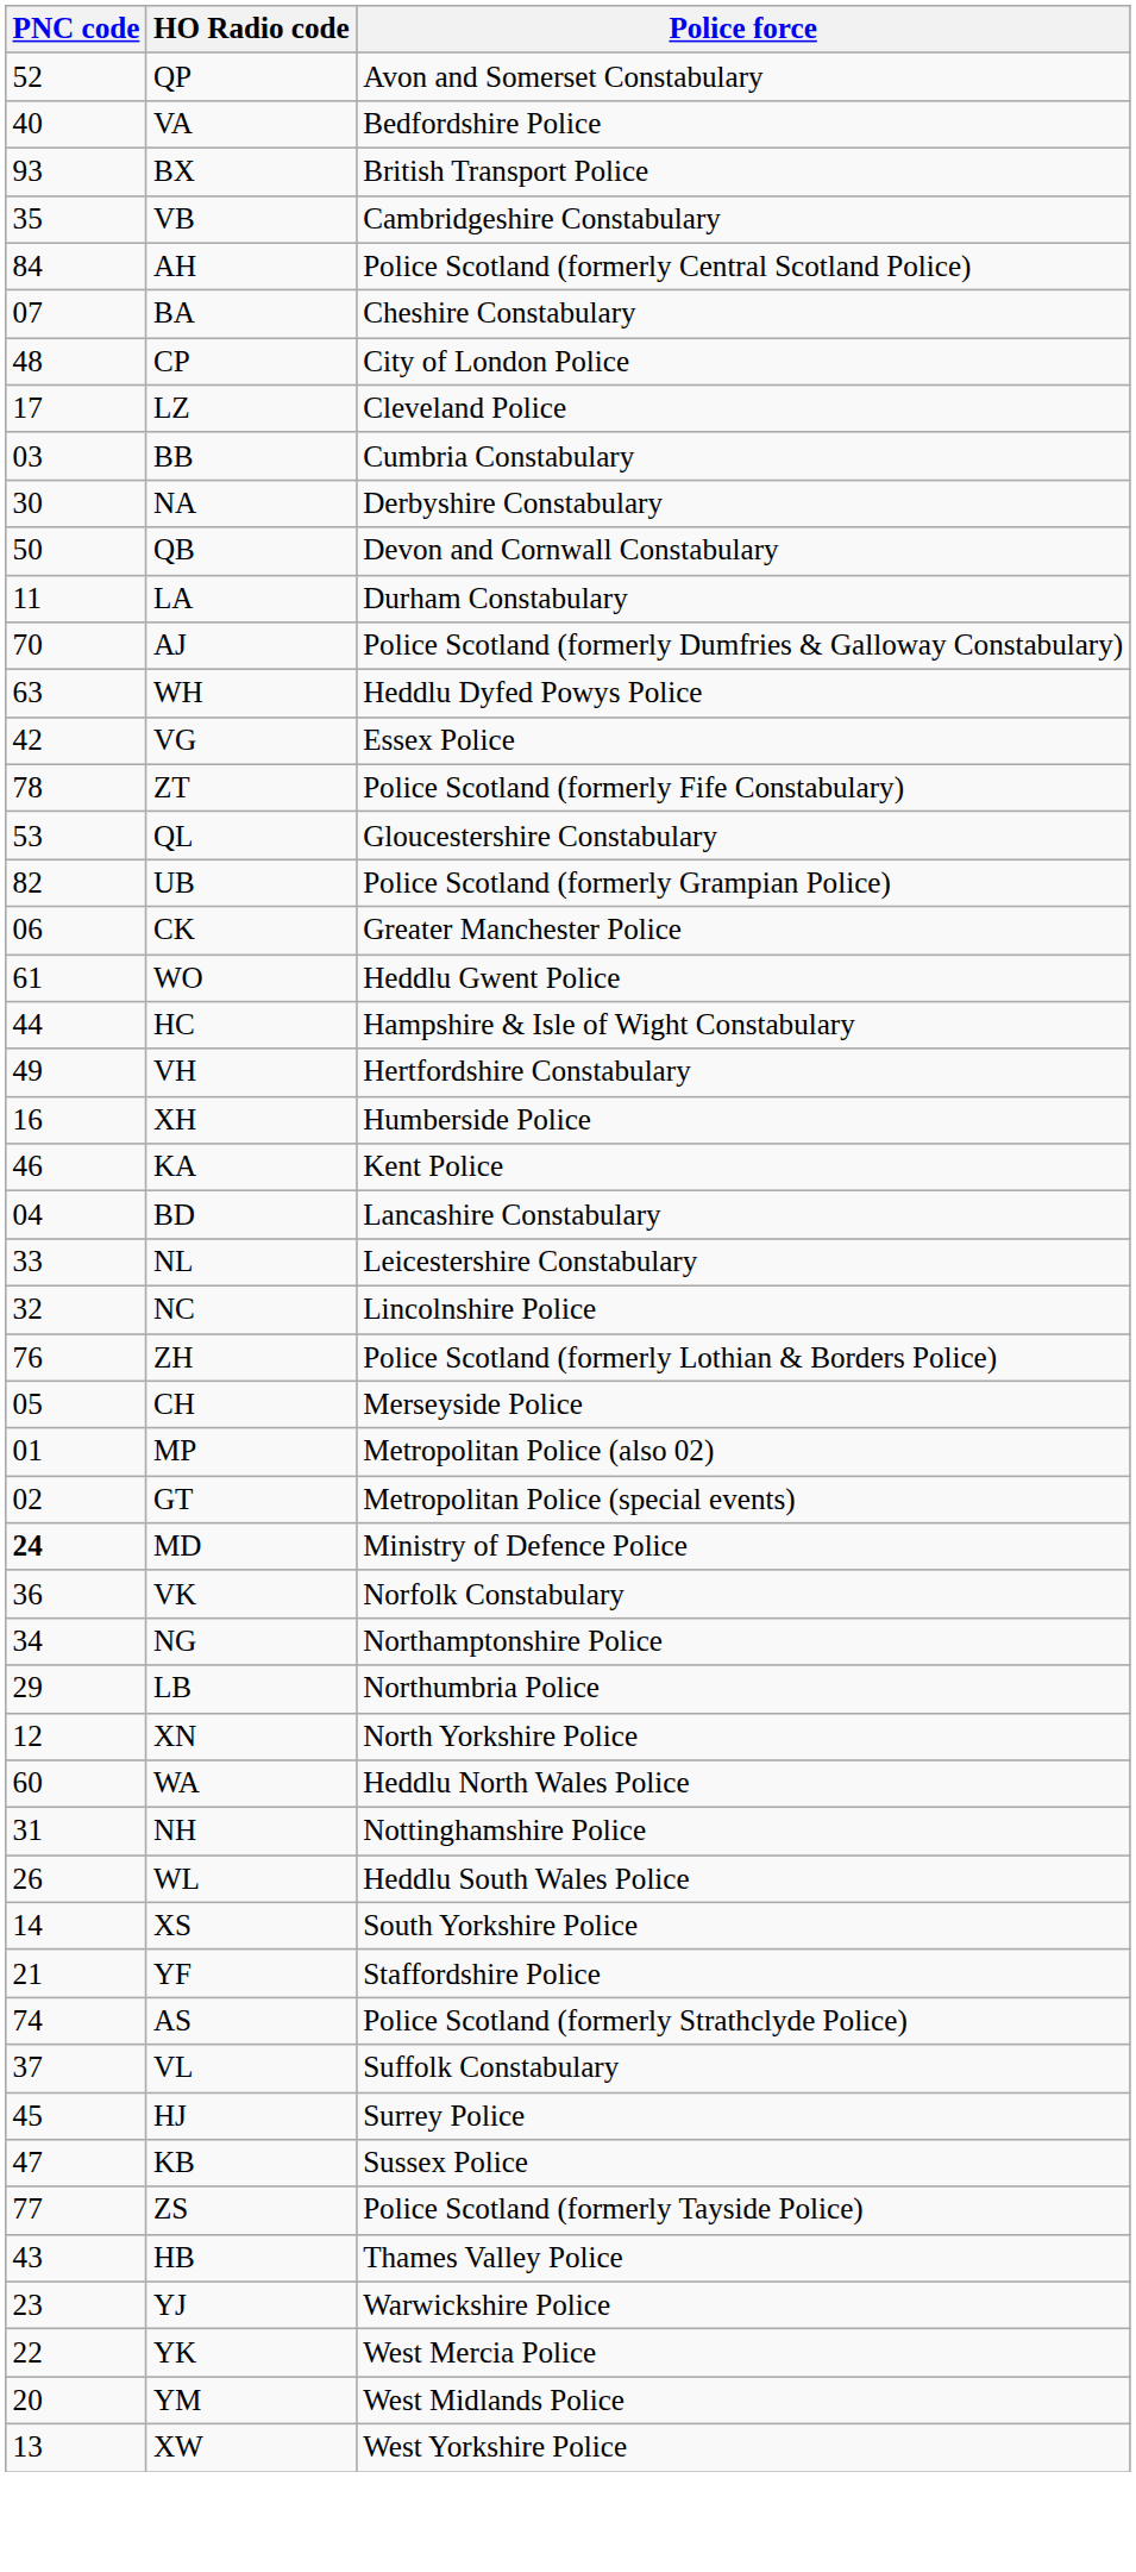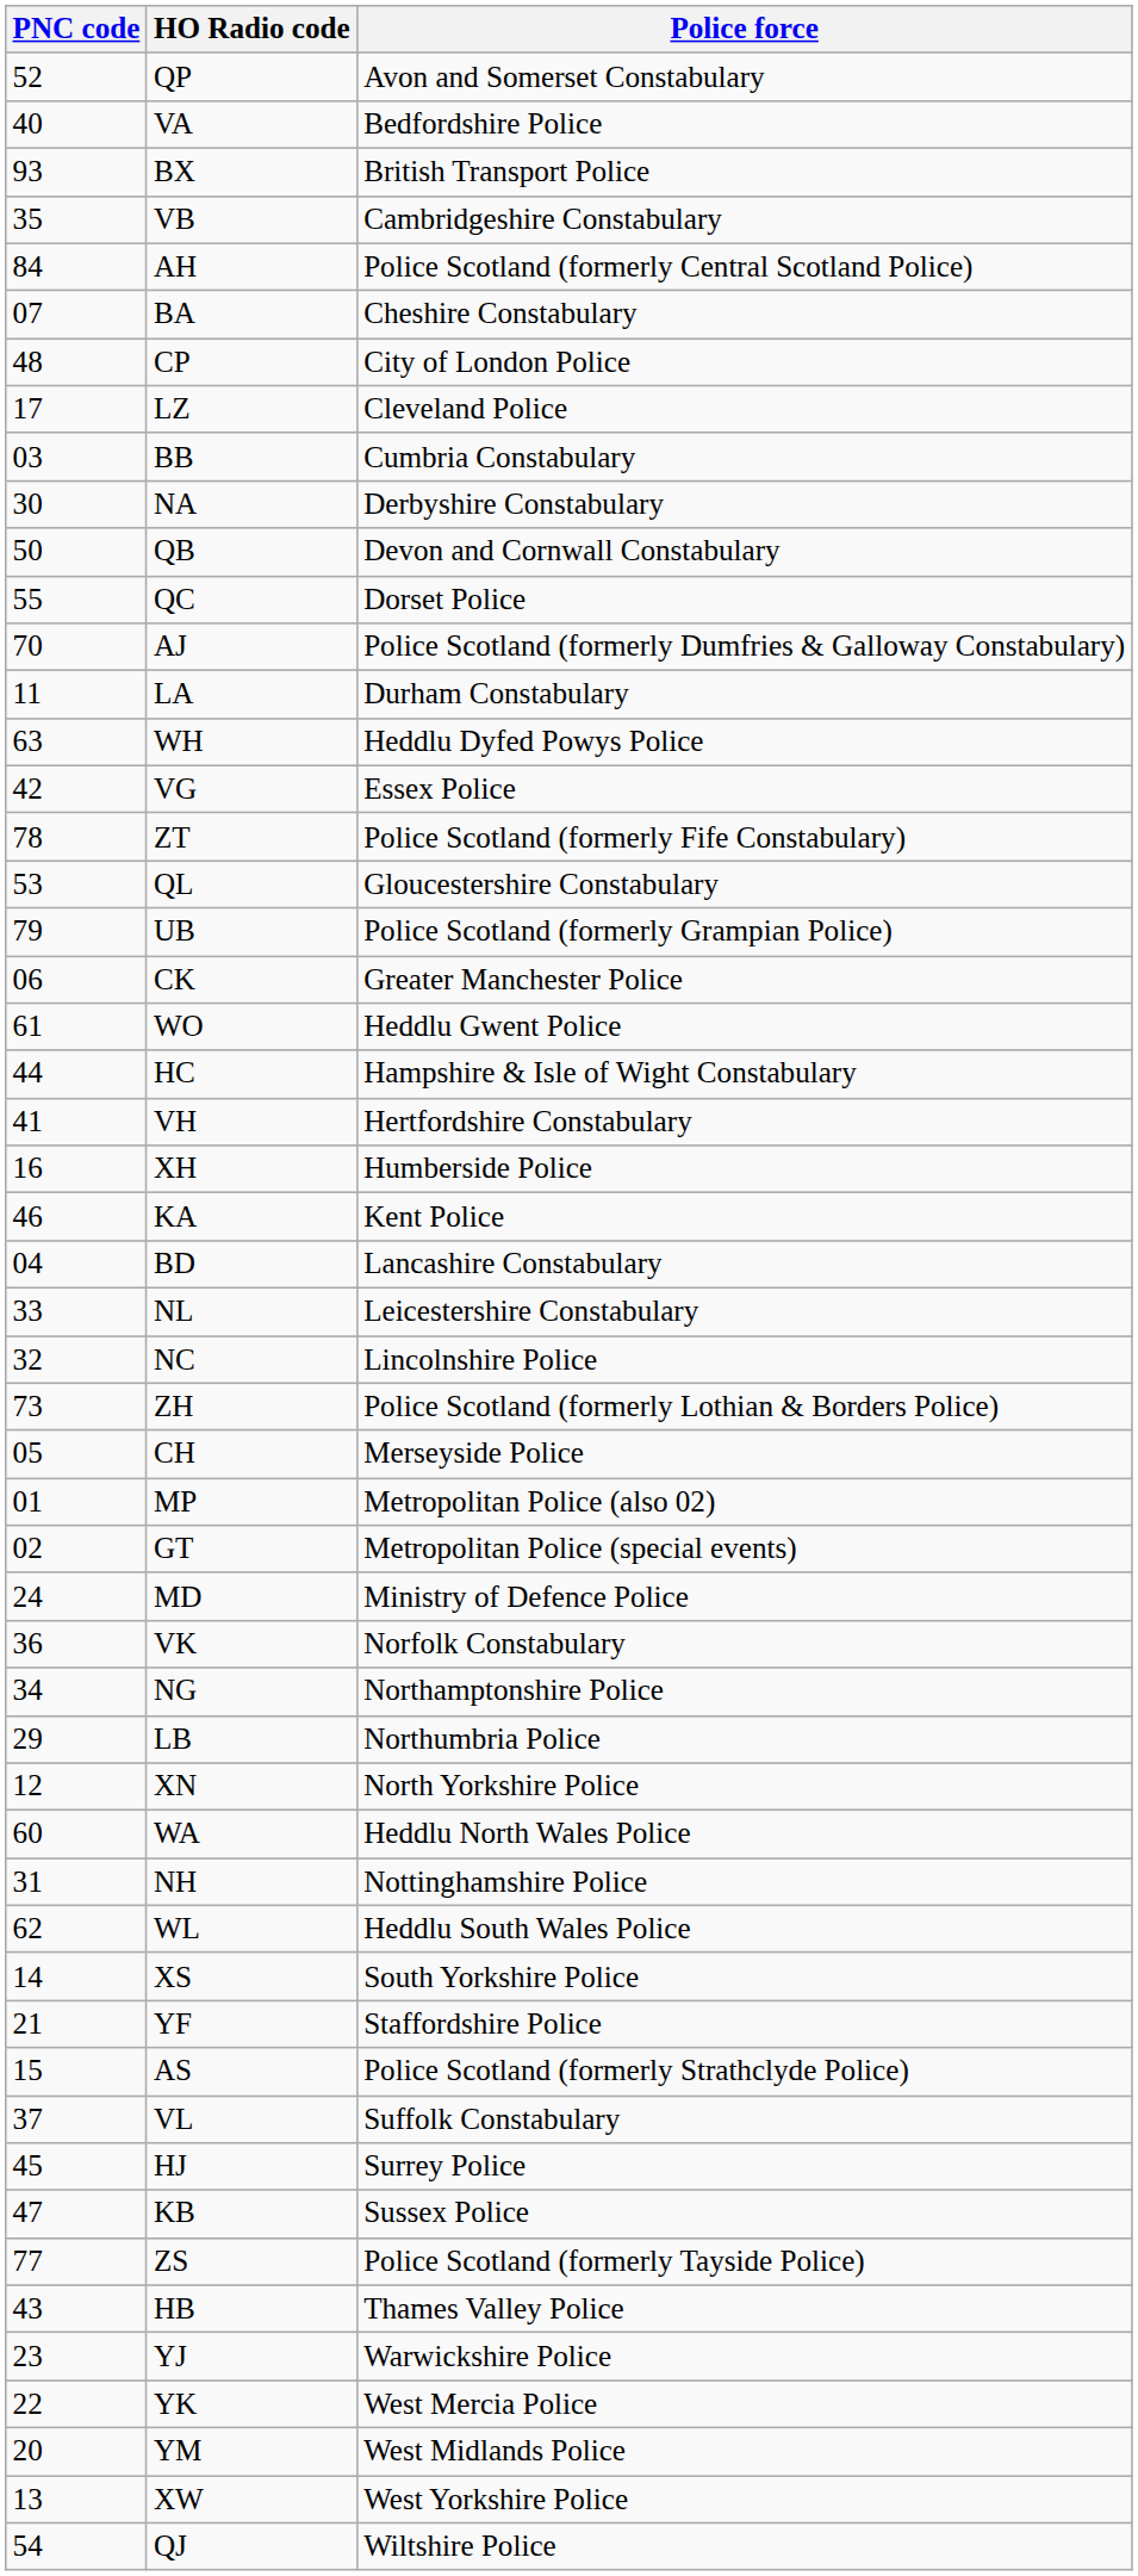 <table class="wikitable">
 <tr>
 <th><a href='#'>PNC code</a></th>
 <th>HO Radio code</th>
 <th><a href='#'>Police force</a></th>
 </tr>
 <tr>
 <td>52</td>
 <td>QP</td>
 <td>Avon and Somerset Constabulary</td>
 </tr>
 <tr>
 <td>40</td>
 <td>VA</td>
 <td>Bedfordshire Police</td>
 </tr>
 <tr>
 <td>93</td>
 <td>BX</td>
 <td>British Transport Police</td>
 </tr>
 <tr>
 <td>35</td>
 <td>VB</td>
 <td>Cambridgeshire Constabulary</td>
 </tr>
 <tr>
 <td>84</td>
 <td>AH</td>
 <td>Police Scotland (formerly Central Scotland Police)</td>
 </tr>
 <tr>
 <td>07</td>
 <td>BA</td>
 <td>Cheshire Constabulary</td>
 </tr>
 <tr>
 <td>48</td>
 <td>CP</td>
 <td>City of London Police</td>
 </tr>
 <tr>
 <td>17</td>
 <td>LZ</td>
 <td>Cleveland Police</td>
 </tr>
 <tr>
 <td>03</td>
 <td>BB</td>
 <td>Cumbria Constabulary</td>
 </tr>
 <tr>
 <td>30</td>
 <td>NA</td>
 <td>Derbyshire Constabulary</td>
 </tr>
 <tr>
 <td>50</td>
 <td>QB</td>
 <td>Devon and Cornwall Constabulary</td>
 </tr>
 <tr>
-<td>11</td>
-<td>LA</td>
-<td>Durham Constabulary</td>
+<td>55</td>
+<td>QC</td>
+<td>Dorset Police</td>
 </tr>
 <tr>
 <td>70</td>
 <td>AJ</td>
 <td>Police Scotland (formerly Dumfries & Galloway Constabulary)</td>
+</tr>
+<tr>
+<td>11</td>
+<td>LA</td>
+<td>Durham Constabulary</td>
 </tr>
 <tr>
 <td>63</td>
 <td>WH</td>
 <td>Heddlu Dyfed Powys Police</td>
 </tr>
 <tr>
 <td>42</td>
 <td>VG</td>
 <td>Essex Police</td>
 </tr>
 <tr>
 <td>78</td>
 <td>ZT</td>
 <td>Police Scotland (formerly Fife Constabulary)</td>
 </tr>
 <tr>
 <td>53</td>
 <td>QL</td>
 <td>Gloucestershire Constabulary</td>
 </tr>
 <tr>
-<td>82</td>
+<td>79</td>
 <td>UB</td>
 <td>Police Scotland (formerly Grampian Police)</td>
 </tr>
 <tr>
 <td>06</td>
 <td>CK</td>
 <td>Greater Manchester Police</td>
 </tr>
 <tr>
 <td>61</td>
 <td>WO</td>
 <td>Heddlu Gwent Police</td>
 </tr>
 <tr>
 <td>44</td>
 <td>HC</td>
 <td>Hampshire & Isle of Wight Constabulary</td>
 </tr>
 <tr>
-<td>49</td>
+<td>41</td>
 <td>VH</td>
 <td>Hertfordshire Constabulary</td>
 </tr>
 <tr>
 <td>16</td>
 <td>XH</td>
 <td>Humberside Police</td>
 </tr>
 <tr>
 <td>46</td>
 <td>KA</td>
 <td>Kent Police</td>
 </tr>
 <tr>
 <td>04</td>
 <td>BD</td>
 <td>Lancashire Constabulary</td>
 </tr>
 <tr>
 <td>33</td>
 <td>NL</td>
 <td>Leicestershire Constabulary</td>
 </tr>
 <tr>
 <td>32</td>
 <td>NC</td>
 <td>Lincolnshire Police</td>
 </tr>
 <tr>
-<td>76</td>
+<td>73</td>
 <td>ZH</td>
 <td>Police Scotland (formerly Lothian & Borders Police)</td>
 </tr>
 <tr>
 <td>05</td>
 <td>CH</td>
 <td>Merseyside Police</td>
 </tr>
 <tr>
 <td>01</td>
 <td>MP</td>
 <td>Metropolitan Police (also 02)</td>
 </tr>
 <tr>
 <td>02</td>
 <td>GT</td>
 <td>Metropolitan Police (special events)</td>
 </tr>
 <tr>
-<td><strong>24</strong></td>
+<td>24</td>
 <td>MD</td>
 <td>Ministry of Defence Police</td>
 </tr>
 <tr>
 <td>36</td>
 <td>VK</td>
 <td>Norfolk Constabulary</td>
 </tr>
 <tr>
 <td>34</td>
 <td>NG</td>
 <td>Northamptonshire Police</td>
 </tr>
 <tr>
 <td>29</td>
 <td>LB</td>
 <td>Northumbria Police</td>
 </tr>
 <tr>
 <td>12</td>
 <td>XN</td>
 <td>North Yorkshire Police</td>
 </tr>
 <tr>
 <td>60</td>
 <td>WA</td>
 <td>Heddlu North Wales Police</td>
 </tr>
 <tr>
 <td>31</td>
 <td>NH</td>
 <td>Nottinghamshire Police</td>
 </tr>
 <tr>
-<td>26</td>
+<td>62</td>
 <td>WL</td>
 <td>Heddlu South Wales Police</td>
 </tr>
 <tr>
 <td>14</td>
 <td>XS</td>
 <td>South Yorkshire Police</td>
 </tr>
 <tr>
 <td>21</td>
 <td>YF</td>
 <td>Staffordshire Police</td>
 </tr>
 <tr>
-<td>74</td>
+<td>15</td>
 <td>AS</td>
 <td>Police Scotland (formerly Strathclyde Police)</td>
 </tr>
 <tr>
 <td>37</td>
 <td>VL</td>
 <td>Suffolk Constabulary</td>
 </tr>
 <tr>
 <td>45</td>
 <td>HJ</td>
 <td>Surrey Police</td>
 </tr>
 <tr>
 <td>47</td>
 <td>KB</td>
 <td>Sussex Police</td>
 </tr>
 <tr>
 <td>77</td>
 <td>ZS</td>
 <td>Police Scotland  (formerly Tayside Police)</td>
 </tr>
 <tr>
 <td>43</td>
 <td>HB</td>
 <td>Thames Valley Police</td>
 </tr>
 <tr>
 <td>23</td>
 <td>YJ</td>
 <td>Warwickshire Police</td>
 </tr>
 <tr>
 <td>22</td>
 <td>YK</td>
 <td>West Mercia Police</td>
 </tr>
 <tr>
 <td>20</td>
 <td>YM</td>
 <td>West Midlands Police</td>
 </tr>
 <tr>
 <td>13</td>
 <td>XW</td>
 <td>West Yorkshire Police</td>
 </tr>
+<tr>
+<td>54</td>
+<td>QJ</td>
+<td>Wiltshire Police</td>
+</tr>
 </table>
